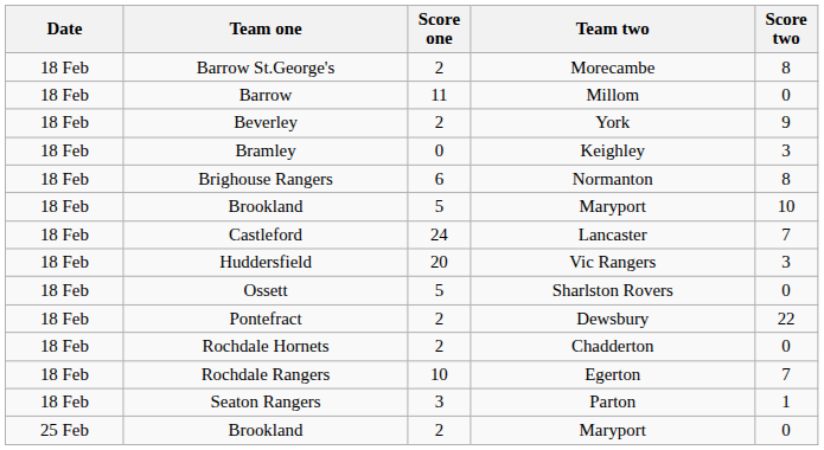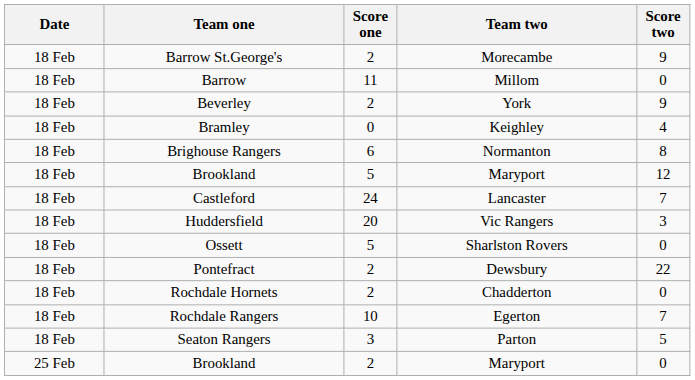 <table class="wikitable" style="text-align: center">
 <tr>
 <th width=100>Date</th>
 <th width=250>Team one</th>
 <th width=50>Score one</th>
 <th width=250>Team two</th>
 <th width=50>Score two</th>
 </tr>
 <tr>
 <td>18 Feb</td>
 <td>Barrow St.George's</td>
 <td>2</td>
 <td>Morecambe</td>
-<td>8</td>
+<td>9</td>
 </tr>
 <tr>
 <td>18 Feb</td>
 <td>Barrow</td>
 <td>11</td>
 <td>Millom</td>
 <td>0</td>
 </tr>
 <tr>
 <td>18 Feb</td>
 <td>Beverley</td>
 <td>2</td>
 <td>York</td>
 <td>9</td>
 </tr>
 <tr>
 <td>18 Feb</td>
 <td>Bramley</td>
 <td>0</td>
 <td>Keighley</td>
-<td>3</td>
+<td>4</td>
 </tr>
 <tr>
 <td>18 Feb</td>
 <td>Brighouse Rangers</td>
 <td>6</td>
 <td>Normanton</td>
 <td>8</td>
 </tr>
 <tr>
 <td>18 Feb</td>
 <td>Brookland</td>
 <td>5</td>
 <td>Maryport</td>
-<td>10</td>
+<td>12</td>
 </tr>
 <tr>
 <td>18 Feb</td>
 <td>Castleford</td>
 <td>24</td>
 <td>Lancaster</td>
 <td>7</td>
 </tr>
 <tr>
 <td>18 Feb</td>
 <td>Huddersfield</td>
 <td>20</td>
 <td>Vic Rangers</td>
 <td>3</td>
 </tr>
 <tr>
 <td>18 Feb</td>
 <td>Ossett</td>
 <td>5</td>
 <td>Sharlston Rovers</td>
 <td>0</td>
 </tr>
 <tr>
 <td>18 Feb</td>
 <td>Pontefract</td>
 <td>2</td>
 <td>Dewsbury</td>
 <td>22</td>
 </tr>
 <tr>
 <td>18 Feb</td>
 <td>Rochdale Hornets</td>
 <td>2</td>
 <td>Chadderton</td>
 <td>0</td>
 </tr>
 <tr>
 <td>18 Feb</td>
 <td>Rochdale Rangers</td>
 <td>10</td>
 <td>Egerton</td>
 <td>7</td>
 </tr>
 <tr>
 <td>18 Feb</td>
 <td>Seaton Rangers</td>
 <td>3</td>
 <td>Parton</td>
-<td>1</td>
+<td>5</td>
 </tr>
 <tr>
 <td>25 Feb</td>
 <td>Brookland</td>
 <td>2</td>
 <td>Maryport</td>
 <td>0</td>
 </tr>
 </table>
